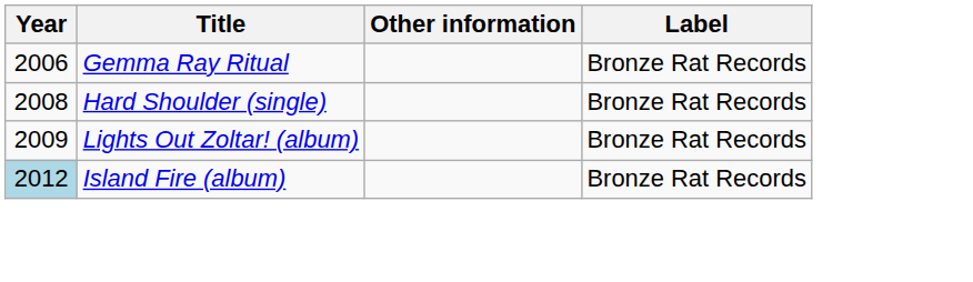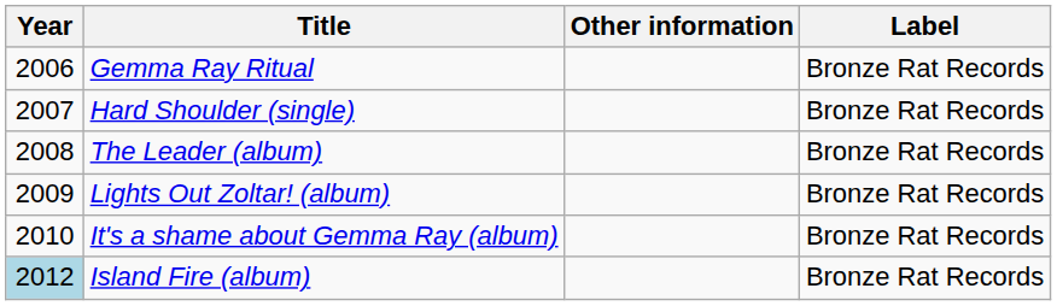 <table class="wikitable">
 <tr>
 <th align="center" valign="top" width="40">Year</th>
 <th align="left" valign="top">Title</th>
 <th align="left" valign="top">Other information</th>
 <th align="left" valign="top">Label</th>
 </tr>
 <tr>
 <td align="center" valign="top" width="40">2006</td>
 <td align="left" valign="top"><em><a href='#'>Gemma Ray Ritual</a></em></td>
 <td align="left" valign="top"></td>
 <td align="left" valign="top">Bronze Rat Records</td>
 </tr>
 <tr>
+<td align="center" valign="top" width="40">2007</td>
+<td align="left" valign="top"><em><a href='#'>Hard Shoulder (single)</a></em></td>
+<td align="left" valign="top"></td>
+<td align="left" valign="top">Bronze Rat Records</td>
+</tr>
+<tr>
 <td align="center" valign="top" width="40">2008</td>
-<td align="left" valign="top"><em><a href='#'>Hard Shoulder (single)</a></em></td>
+<td align="left" valign="top"><em><a href='#'>The Leader (album)</a></em></td>
 <td align="left" valign="top"></td>
 <td align="left" valign="top">Bronze Rat Records</td>
 </tr>
 <tr>
 <td align="center" valign="top" width="40">2009</td>
 <td align="left" valign="top"><em><a href='#'>Lights Out Zoltar! (album)</a></em></td>
 <td align="left" valign="top"></td>
 <td align="left" valign="top">Bronze Rat Records</td>
 </tr>
 <tr>
+<td align="center" valign="top" width="40">2010</td>
+<td align="left" valign="top"><em><a href='#'>It's a shame about Gemma Ray (album)</a></em></td>
+<td align="left" valign="top"></td>
+<td align="left" valign="top">Bronze Rat Records</td>
+</tr>
+<tr>
 <td align="center" valign="top" width="40" style="background: lightblue;">2012</td>
 <td align="left" valign="top"><em><a href='#'>Island Fire (album)</a></em></td>
 <td align="left" valign="top"></td>
 <td align="left" valign="top">Bronze Rat Records</td>
 </tr>
 </table>
